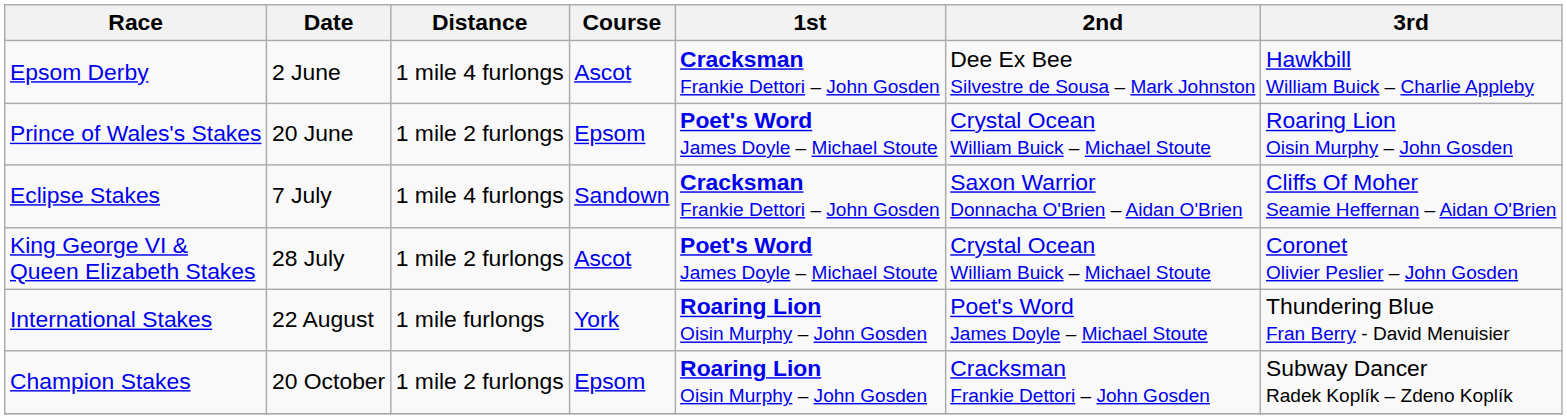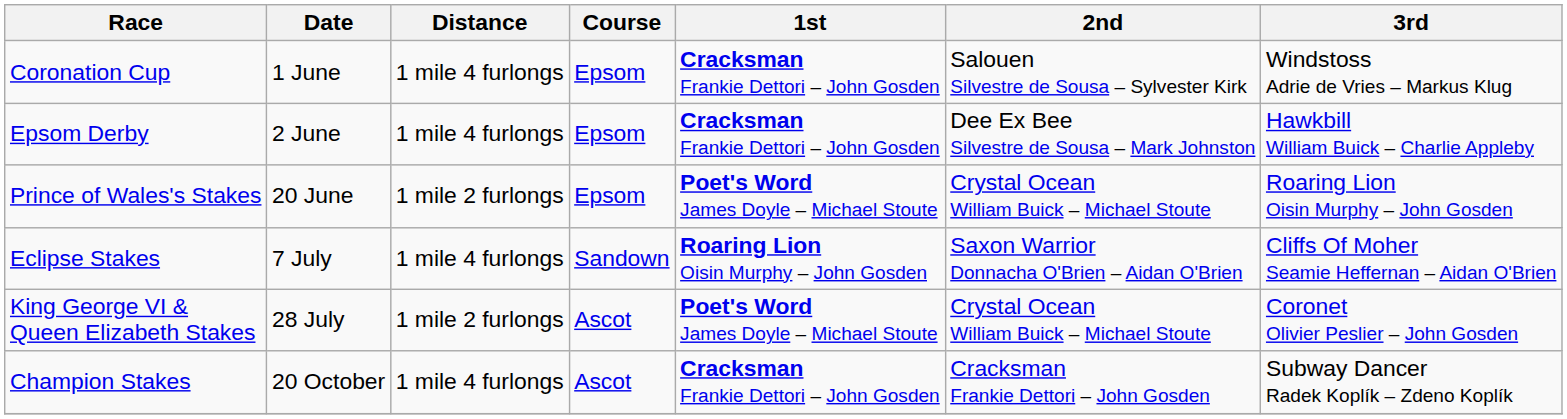 <table class="wikitable sortable">
 <tr>
 <th>Race</th>
 <th>Date</th>
 <th>Distance</th>
 <th>Course</th>
 <th>1st</th>
 <th>2nd</th>
 <th>3rd</th>
 </tr>
 <tr>
+<td><a href='#'>Coronation Cup</a></td>
+<td>1 June</td>
+<td>1 mile 4 furlongs</td>
+<td><a href='#'>Epsom</a></td>
+<td><strong><a href='#'>Cracksman</a></strong><br><small><a href='#'>Frankie Dettori</a> – <a href='#'>John Gosden</a></small></td>
+<td>Salouen<br><small><a href='#'>Silvestre de Sousa</a> – Sylvester Kirk</small></td>
+<td>Windstoss<br><small>Adrie de Vries – Markus Klug</small></td>
+</tr>
+<tr>
 <td><a href='#'>Epsom Derby</a></td>
 <td>2 June</td>
 <td>1 mile 4 furlongs</td>
-<td><a href='#'>Ascot</a></td>
+<td><a href='#'>Epsom</a></td>
 <td><strong><a href='#'>Cracksman</a></strong><br><small><a href='#'>Frankie Dettori</a> – <a href='#'>John Gosden</a></small></td>
 <td>Dee Ex Bee<br><small><a href='#'>Silvestre de Sousa</a> – <a href='#'>Mark Johnston</a></small></td>
 <td><a href='#'>Hawkbill</a><br><small><a href='#'>William Buick</a> – <a href='#'>Charlie Appleby</a></small></td>
 </tr>
 <tr>
 <td><a href='#'>Prince of Wales's Stakes</a></td>
 <td>20 June</td>
 <td>1 mile 2 furlongs</td>
 <td><a href='#'>Epsom</a></td>
 <td><strong><a href='#'>Poet's Word</a></strong><br><small><a href='#'>James Doyle</a> – <a href='#'>Michael Stoute</a></small></td>
 <td><a href='#'>Crystal Ocean</a><br><small><a href='#'>William Buick</a> – <a href='#'>Michael Stoute</a></small></td>
 <td><a href='#'>Roaring Lion</a><br><small><a href='#'>Oisin Murphy</a> – <a href='#'>John Gosden</a></small></td>
 </tr>
 <tr>
 <td><a href='#'>Eclipse Stakes</a></td>
 <td>7 July</td>
 <td>1 mile 4 furlongs</td>
 <td><a href='#'>Sandown</a></td>
-<td><strong><a href='#'>Cracksman</a></strong><br><small><a href='#'>Frankie Dettori</a> – <a href='#'>John Gosden</a></small></td>
+<td><strong><a href='#'>Roaring Lion</a></strong><br><small><a href='#'>Oisin Murphy</a> – <a href='#'>John Gosden</a></small></td>
 <td><a href='#'>Saxon Warrior</a><br><small><a href='#'>Donnacha O'Brien</a> – <a href='#'>Aidan O'Brien</a></small></td>
 <td><a href='#'>Cliffs Of Moher</a><br><small><a href='#'>Seamie Heffernan</a> – <a href='#'>Aidan O'Brien</a></small></td>
 </tr>
 <tr>
 <td><a href='#'>King George VI &<br>Queen Elizabeth Stakes</a></td>
 <td>28 July</td>
 <td>1 mile 2 furlongs</td>
 <td><a href='#'>Ascot</a></td>
 <td><strong><a href='#'>Poet's Word</a></strong><br><small><a href='#'>James Doyle</a> – <a href='#'>Michael Stoute</a></small></td>
 <td><a href='#'>Crystal Ocean</a><br><small><a href='#'>William Buick</a> – <a href='#'>Michael Stoute</a></small></td>
 <td><a href='#'>Coronet</a><br><small><a href='#'>Olivier Peslier</a> – <a href='#'>John Gosden</a></small></td>
 </tr>
 <tr>
-<td><a href='#'>International Stakes</a></td>
-<td>22 August</td>
-<td>1 mile  furlongs</td>
-<td><a href='#'>York</a></td>
-<td><strong><a href='#'>Roaring Lion</a></strong><br><small><a href='#'>Oisin Murphy</a> – <a href='#'>John Gosden</a></small></td>
-<td><a href='#'>Poet's Word</a><br><small><a href='#'>James Doyle</a> – <a href='#'>Michael Stoute</a></small></td>
-<td>Thundering Blue<br><small><a href='#'>Fran Berry</a> - David Menuisier</small></td>
-</tr>
-<tr>
 <td><a href='#'>Champion Stakes</a></td>
 <td>20 October</td>
-<td>1 mile 2 furlongs</td>
-<td><a href='#'>Epsom</a></td>
-<td><strong><a href='#'>Roaring Lion</a></strong><br><small><a href='#'>Oisin Murphy</a> – <a href='#'>John Gosden</a></small></td>
+<td>1 mile 4 furlongs</td>
+<td><a href='#'>Ascot</a></td>
+<td><strong><a href='#'>Cracksman</a></strong><br><small><a href='#'>Frankie Dettori</a> – <a href='#'>John Gosden</a></small></td>
 <td><a href='#'>Cracksman</a><br><small><a href='#'>Frankie Dettori</a> – <a href='#'>John Gosden</a></small></td>
 <td>Subway Dancer<br><small>Radek Koplík – Zdeno Koplík</small></td>
 </tr>
 <tr>
 </tr>
 </table>
